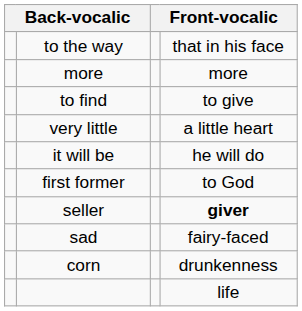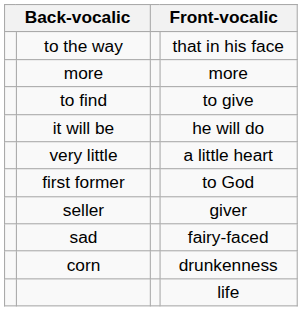 <table class="wikitable sortable" style="text-align: center">
 <tr>
 <th colspan="2" style="width: 50%;">Back-vocalic</th>
 <th colspan="2" style="width: 50%;">Front-vocalic</th>
 </tr>
 <tr>
 <td></td>
 <td>to the way</td>
 <td></td>
 <td>that in his face</td>
 </tr>
 <tr>
 <td></td>
 <td>more</td>
 <td></td>
 <td>more</td>
 </tr>
 <tr>
 <td></td>
 <td>to find</td>
 <td></td>
 <td>to give</td>
 </tr>
 <tr>
 <td></td>
+<td>it will be</td>
+<td></td>
+<td>he will do</td>
+</tr>
+<tr>
+<td></td>
 <td>very little</td>
 <td></td>
 <td>a little heart</td>
-</tr>
-<tr>
-<td></td>
-<td>it will be</td>
-<td></td>
-<td>he will do</td>
 </tr>
 <tr>
 <td></td>
 <td>first former</td>
 <td></td>
 <td>to God</td>
 </tr>
 <tr>
 <td></td>
 <td>seller</td>
 <td></td>
-<td><strong>giver</strong></td>
+<td>giver</td>
 </tr>
 <tr>
 <td></td>
 <td>sad</td>
 <td></td>
 <td>fairy-faced</td>
 </tr>
 <tr>
 <td></td>
 <td>corn</td>
 <td></td>
 <td>drunkenness</td>
 </tr>
 <tr>
 <td></td>
 <td></td>
 <td></td>
 <td>life</td>
 </tr>
 </table>
